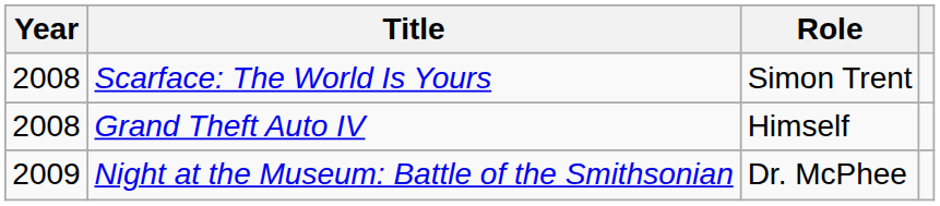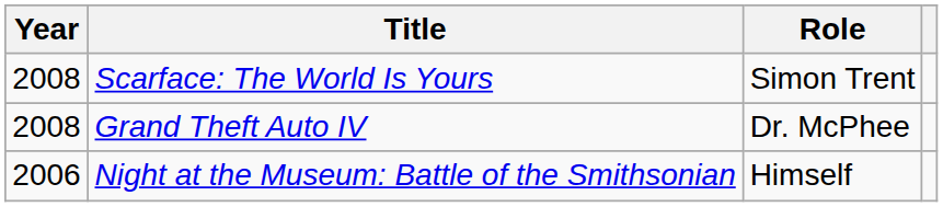 <table class="wikitable sortable">
 <tr>
 <th>Year</th>
 <th>Title</th>
 <th>Role</th>
 <th class="unsortable"></th>
 </tr>
 <tr>
 <td>2008</td>
 <td><em><a href='#'>Scarface: The World Is Yours</a></em></td>
 <td>Simon Trent</td>
 <td></td>
 </tr>
 <tr>
 <td>2008</td>
 <td><em><a href='#'>Grand Theft Auto IV</a></em></td>
+<td>Dr. McPhee</td>
+<td></td>
+</tr>
+<tr>
+<td>2006</td>
+<td><em><a href='#'>Night at the Museum: Battle of the Smithsonian</a></em></td>
 <td>Himself</td>
 <td></td>
 </tr>
-<tr>
-<td>2009</td>
-<td><em><a href='#'>Night at the Museum: Battle of the Smithsonian</a></em></td>
-<td>Dr. McPhee</td>
-<td></td>
-</tr>
 </table>
